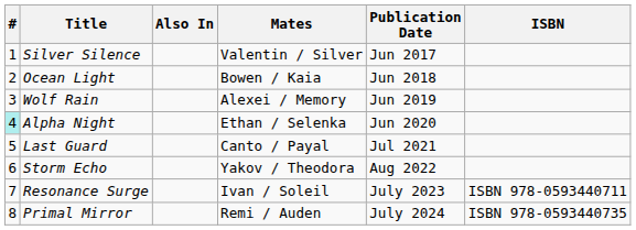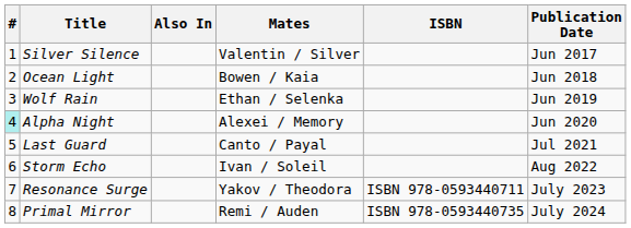 <table class="wikitable">
 <tr>
 <th>#</th>
 <th>Title</th>
 <th>Also In</th>
 <th>Mates</th>
+<th>ISBN</th>
 <th>Publication<br>Date</th>
-<th>ISBN</th>
 </tr>
 <tr>
 <td>1</td>
 <td><em>Silver Silence</em></td>
 <td></td>
 <td>Valentin / Silver</td>
+<td></td>
 <td>Jun 2017</td>
-<td></td>
 </tr>
 <tr>
 <td>2</td>
 <td><em>Ocean Light</em></td>
 <td></td>
 <td>Bowen / Kaia</td>
+<td></td>
 <td>Jun 2018</td>
-<td></td>
 </tr>
 <tr>
 <td>3</td>
 <td><em>Wolf Rain</em></td>
 <td></td>
-<td>Alexei / Memory</td>
+<td>Ethan / Selenka</td>
+<td></td>
 <td>Jun 2019</td>
-<td></td>
 </tr>
 <tr>
 <td style="background: paleturquoise;">4</td>
 <td><em>Alpha Night</em></td>
 <td></td>
-<td>Ethan / Selenka</td>
+<td>Alexei / Memory</td>
+<td></td>
 <td>Jun 2020</td>
-<td></td>
 </tr>
 <tr>
 <td>5</td>
 <td><em>Last Guard</em></td>
 <td></td>
 <td>Canto / Payal</td>
+<td></td>
 <td>Jul 2021</td>
-<td></td>
 </tr>
 <tr>
 <td>6</td>
 <td><em>Storm Echo</em></td>
 <td></td>
-<td>Yakov / Theodora</td>
+<td>Ivan / Soleil</td>
+<td></td>
 <td>Aug 2022</td>
-<td></td>
 </tr>
 <tr>
 <td>7</td>
 <td><em>Resonance Surge</em></td>
 <td></td>
-<td>Ivan / Soleil</td>
+<td>Yakov / Theodora</td>
+<td>ISBN 978-0593440711</td>
 <td>July 2023</td>
-<td>ISBN 978-0593440711</td>
 </tr>
 <tr>
 <td>8</td>
 <td><em>Primal Mirror</em></td>
 <td></td>
 <td>Remi / Auden</td>
+<td>ISBN 978-0593440735</td>
 <td>July 2024</td>
-<td>ISBN 978-0593440735</td>
 </tr>
 </table>
